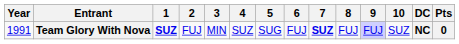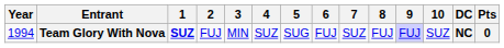 <table class="wikitable" style="text-align:center; font-size:90%">
 <tr>
 <th>Year</th>
 <th>Entrant</th>
 <th>1</th>
 <th>2</th>
 <th>3</th>
 <th>4</th>
 <th>5</th>
 <th>6</th>
 <th>7</th>
 <th>8</th>
 <th>9</th>
 <th>10</th>
 <th>DC</th>
 <th>Pts</th>
 </tr>
 <tr>
-<td><a href='#'>1991</a></td>
+<td><a href='#'>1994</a></td>
 <th>Team Glory With Nova</th>
 <td><strong><a href='#'>SUZ</a></strong></td>
 <td><a href='#'>FUJ</a></td>
 <td><a href='#'>MIN</a></td>
 <td><a href='#'>SUZ</a></td>
 <td><a href='#'>SUG</a></td>
 <td><a href='#'>FUJ</a></td>
-<td><strong><a href='#'>SUZ</a></strong></td>
+<td><a href='#'>SUZ</a></td>
 <td><a href='#'>FUJ</a></td>
 <td style="background:#CFCFFF;"><a href='#'>FUJ</a><br></td>
 <td><a href='#'>SUZ</a></td>
 <th>NC</th>
 <th>0</th>
 </tr>
 </table>
